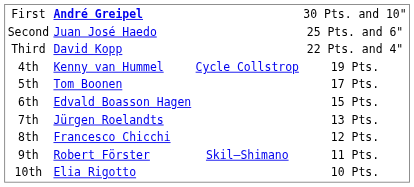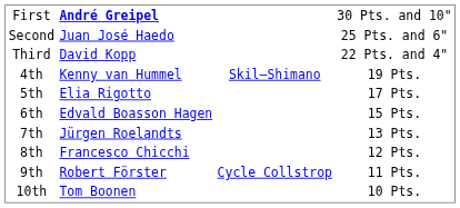 <table style="border-style:solid;border-width:1px;border-color:#808080;margin-left:15px" cellspacing="1" cellpadding="2">
 <tr ---- align="center">
 <td>First</td>
 <td align="left"><strong><a href='#'>André Greipel</a></strong> </td>
 <td></td>
 <td>30 Pts. and 10"</td>
 </tr>
 <tr ---- align="center">
 <td>Second</td>
 <td align="left"><a href='#'>Juan José Haedo</a> </td>
 <td></td>
 <td>25 Pts. and 6"</td>
 </tr>
 <tr ---- align="center">
 <td>Third</td>
 <td align="left"><a href='#'>David Kopp</a> </td>
 <td></td>
 <td>22 Pts. and 4"</td>
 </tr>
 <tr ---- align="center">
 <td>4th</td>
 <td align="left"><a href='#'>Kenny van Hummel</a> </td>
-<td><a href='#'>Cycle Collstrop</a></td>
+<td><a href='#'>Skil–Shimano</a></td>
 <td>19 Pts.</td>
 </tr>
 <tr ---- align="center">
 <td>5th</td>
-<td align="left"><a href='#'>Tom Boonen</a> </td>
+<td align="left"><a href='#'>Elia Rigotto</a> </td>
 <td></td>
 <td>17 Pts.</td>
 </tr>
 <tr ---- align="center">
 <td>6th</td>
 <td align="left"><a href='#'>Edvald Boasson Hagen</a> </td>
 <td></td>
 <td>15 Pts.</td>
 </tr>
 <tr ---- align="center">
 <td>7th</td>
 <td align="left"><a href='#'>Jürgen Roelandts</a> </td>
 <td></td>
 <td>13 Pts.</td>
 </tr>
 <tr ---- align="center">
 <td>8th</td>
 <td align="left"><a href='#'>Francesco Chicchi</a> </td>
 <td></td>
 <td>12 Pts.</td>
 </tr>
 <tr ---- align="center">
 <td>9th</td>
 <td align="left"><a href='#'>Robert Förster</a> </td>
-<td><a href='#'>Skil–Shimano</a></td>
+<td><a href='#'>Cycle Collstrop</a></td>
 <td>11 Pts.</td>
 </tr>
 <tr ---- align="center">
 <td>10th</td>
-<td align="left"><a href='#'>Elia Rigotto</a> </td>
+<td align="left"><a href='#'>Tom Boonen</a> </td>
 <td></td>
 <td>10 Pts.</td>
 </tr>
 </table>
